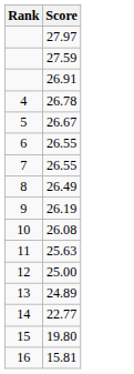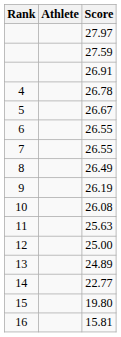 <table class="wikitable" style="text-align:center">
 <tr>
 <th>Rank</th>
+<th>Athlete</th>
 <th>Score</th>
 </tr>
 <tr>
 <td></td>
+<td align="left"></td>
 <td>27.97</td>
 </tr>
 <tr>
 <td></td>
+<td align="left"></td>
 <td>27.59</td>
 </tr>
 <tr>
 <td></td>
+<td align="left"></td>
 <td>26.91</td>
 </tr>
 <tr>
 <td>4</td>
+<td align="left"></td>
 <td>26.78</td>
 </tr>
 <tr>
 <td>5</td>
+<td align="left"></td>
 <td>26.67</td>
 </tr>
 <tr>
 <td>6</td>
+<td align="left"></td>
 <td>26.55</td>
 </tr>
 <tr>
 <td>7</td>
+<td align="left"></td>
 <td>26.55</td>
 </tr>
 <tr>
 <td>8</td>
+<td align="left"></td>
 <td>26.49</td>
 </tr>
 <tr>
 <td>9</td>
+<td align="left"></td>
 <td>26.19</td>
 </tr>
 <tr>
 <td>10</td>
+<td align="left"></td>
 <td>26.08</td>
 </tr>
 <tr>
 <td>11</td>
+<td align="left"></td>
 <td>25.63</td>
 </tr>
 <tr>
 <td>12</td>
+<td align="left"></td>
 <td>25.00</td>
 </tr>
 <tr>
 <td>13</td>
+<td align="left"></td>
 <td>24.89</td>
 </tr>
 <tr>
 <td>14</td>
+<td align="left"></td>
 <td>22.77</td>
 </tr>
 <tr>
 <td>15</td>
+<td align="left"></td>
 <td>19.80</td>
 </tr>
 <tr>
 <td>16</td>
+<td align="left"></td>
 <td>15.81</td>
 </tr>
 </table>
